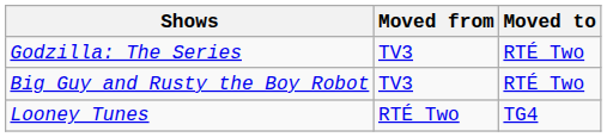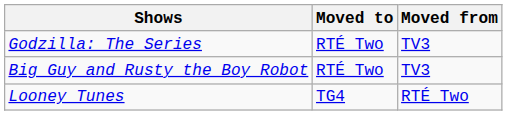 <table class="wikitable">
 <tr>
 <th>Shows</th>
+<th>Moved to</th>
 <th>Moved from</th>
-<th>Moved to</th>
 </tr>
 <tr>
 <td><em><a href='#'>Godzilla: The Series</a></em></td>
+<td><a href='#'>RTÉ Two</a></td>
 <td><a href='#'>TV3</a></td>
-<td><a href='#'>RTÉ Two</a></td>
 </tr>
 <tr>
 <td><em><a href='#'>Big Guy and Rusty the Boy Robot</a></em></td>
+<td><a href='#'>RTÉ Two</a></td>
 <td><a href='#'>TV3</a></td>
-<td><a href='#'>RTÉ Two</a></td>
 </tr>
 <tr>
 <td><em><a href='#'>Looney Tunes</a></em></td>
+<td><a href='#'>TG4</a></td>
 <td><a href='#'>RTÉ Two</a></td>
-<td><a href='#'>TG4</a></td>
 </tr>
 </table>
